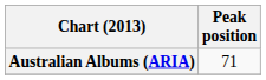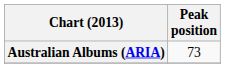 <table class="wikitable sortable plainrowheaders" style="text-align:center">
 <tr>
 <th scope="col">Chart (2013)</th>
 <th scope="col">Peak<br>position</th>
 </tr>
 <tr>
 <th scope="row">Australian Albums (<a href='#'>ARIA</a>)</th>
-<td>71</td>
+<td>73</td>
 </tr>
 <tr>
 </tr>
 <tr>
 </tr>
 <tr>
 </tr>
 <tr>
 </tr>
 <tr>
 </tr>
 <tr>
 </tr>
 <tr>
 </tr>
 <tr>
 </tr>
 <tr>
 </tr>
 <tr>
 </tr>
 <tr>
 </tr>
 </table>
